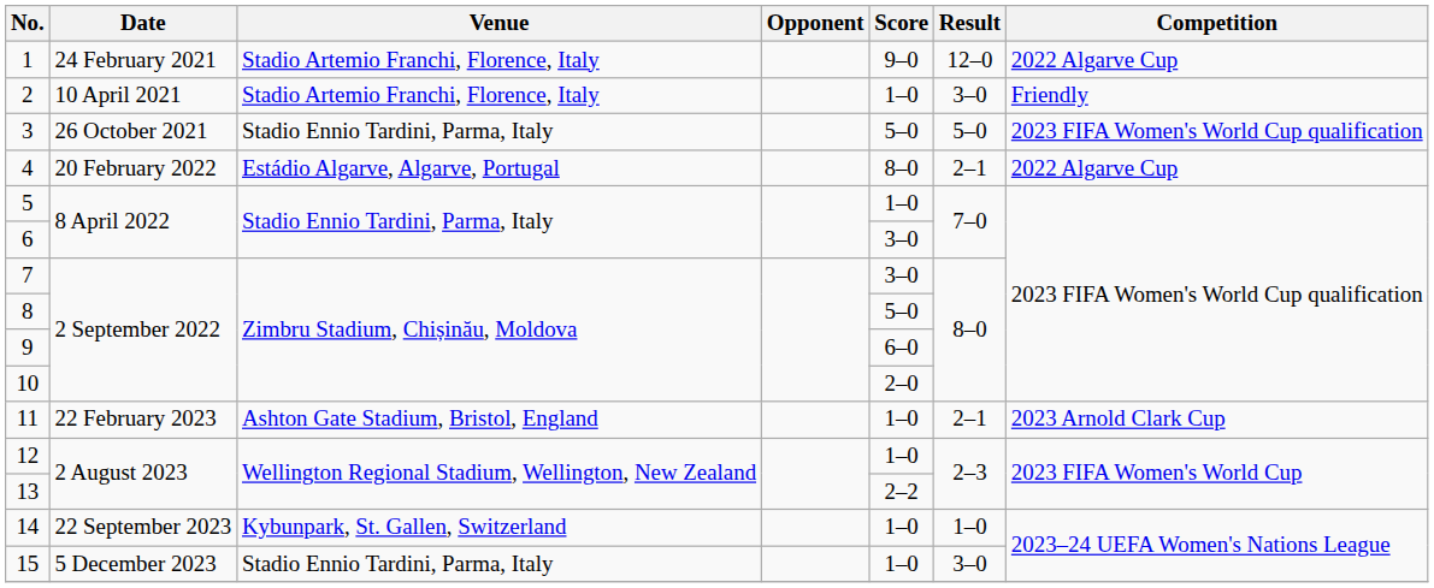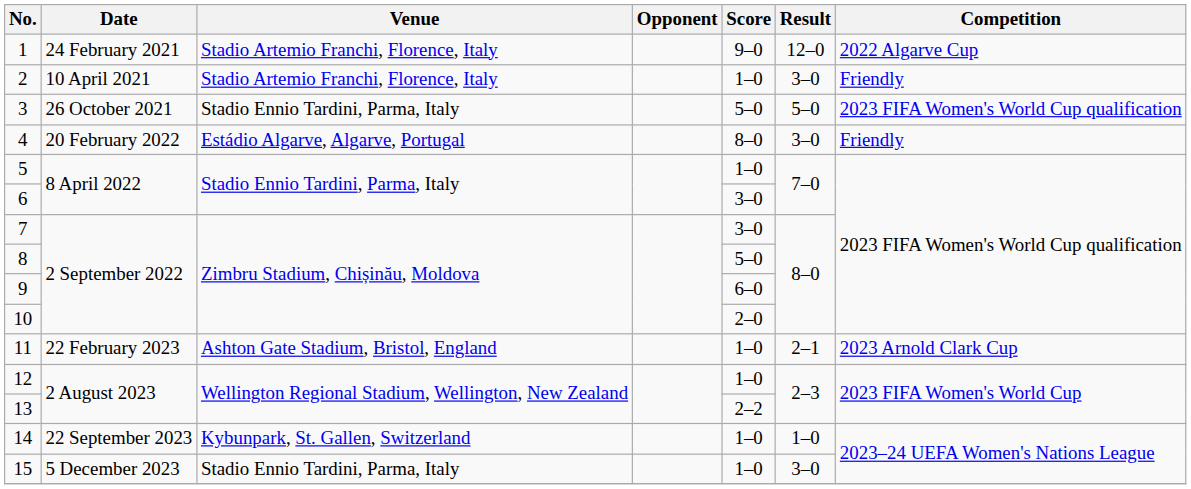 <table class="wikitable">
 <tr>
 <th scope="col">No.</th>
 <th scope="col">Date</th>
 <th scope="col">Venue</th>
 <th scope="col">Opponent</th>
 <th scope="col">Score</th>
 <th scope="col">Result</th>
 <th scope="col">Competition</th>
 </tr>
 <tr>
 <td align="center">1</td>
 <td>24 February 2021</td>
 <td><a href='#'>Stadio Artemio Franchi</a>, <a href='#'>Florence</a>, <a href='#'>Italy</a></td>
 <td></td>
 <td align="center">9–0</td>
 <td align="center">12–0</td>
 <td><a href='#'>2022 Algarve Cup</a></td>
 </tr>
 <tr>
 <td align="center">2</td>
 <td>10 April 2021</td>
 <td><a href='#'>Stadio Artemio Franchi</a>, <a href='#'>Florence</a>, <a href='#'>Italy</a></td>
 <td></td>
 <td align="center">1–0</td>
 <td align="center">3–0</td>
 <td><a href='#'>Friendly</a></td>
 </tr>
 <tr>
 <td align="center">3</td>
 <td>26 October 2021</td>
 <td>Stadio Ennio Tardini, Parma, Italy</td>
 <td></td>
 <td align="center">5–0</td>
 <td align="center">5–0</td>
 <td><a href='#'>2023 FIFA Women's World Cup qualification</a></td>
 </tr>
 <tr>
 <td align="center">4</td>
 <td>20 February 2022</td>
 <td><a href='#'>Estádio Algarve</a>, <a href='#'>Algarve</a>, <a href='#'>Portugal</a></td>
 <td></td>
 <td align="center">8–0</td>
-<td align="center">2–1</td>
-<td><a href='#'>2022 Algarve Cup</a></td>
+<td align="center">3–0</td>
+<td><a href='#'>Friendly</a></td>
 </tr>
 <tr>
 <td align="center">5</td>
 <td rowspan="2">8 April 2022</td>
 <td rowspan="2"><a href='#'>Stadio Ennio Tardini</a>, <a href='#'>Parma</a>, Italy</td>
 <td rowspan="2"></td>
 <td align="center">1–0</td>
 <td rowspan="2" align="center">7–0</td>
 <td rowspan="6">2023 FIFA Women's World Cup qualification</td>
 </tr>
 <tr>
 <td align="center">6</td>
 <td align="center">3–0</td>
 </tr>
 <tr>
 <td align="center">7</td>
 <td rowspan="4">2 September 2022</td>
 <td rowspan="4"><a href='#'>Zimbru Stadium</a>, <a href='#'>Chișinău</a>, <a href='#'>Moldova</a></td>
 <td rowspan="4"></td>
 <td align="center">3–0</td>
 <td rowspan="4" align="center">8–0</td>
 </tr>
 <tr>
 <td align="center">8</td>
 <td align="center">5–0</td>
 </tr>
 <tr>
 <td align="center">9</td>
 <td align="center">6–0</td>
 </tr>
 <tr>
 <td align="center">10</td>
 <td align="center">2–0</td>
 </tr>
 <tr>
 <td align="center">11</td>
 <td>22 February 2023</td>
 <td><a href='#'>Ashton Gate Stadium</a>, <a href='#'>Bristol</a>, <a href='#'>England</a></td>
 <td></td>
 <td align="center">1–0</td>
 <td align="center">2–1</td>
 <td><a href='#'>2023 Arnold Clark Cup</a></td>
 </tr>
 <tr>
 <td align="center">12</td>
 <td rowspan="2">2 August 2023</td>
 <td rowspan="2"><a href='#'>Wellington Regional Stadium</a>, <a href='#'>Wellington</a>, <a href='#'>New Zealand</a></td>
 <td rowspan="2"></td>
 <td align="center">1–0</td>
 <td rowspan="2" align="center">2–3</td>
 <td rowspan="2"><a href='#'>2023 FIFA Women's World Cup</a></td>
 </tr>
 <tr>
 <td align="center">13</td>
 <td align="center">2–2</td>
 </tr>
 <tr>
 <td align="center">14</td>
 <td>22 September 2023</td>
 <td><a href='#'>Kybunpark</a>, <a href='#'>St. Gallen</a>, <a href='#'>Switzerland</a></td>
 <td></td>
 <td align="center">1–0</td>
 <td align="center">1–0</td>
 <td rowspan=2><a href='#'>2023–24 UEFA Women's Nations League</a></td>
 </tr>
 <tr>
 <td align=center>15</td>
 <td>5 December 2023</td>
 <td>Stadio Ennio Tardini, Parma, Italy</td>
 <td></td>
 <td align="center">1–0</td>
 <td align="center">3–0</td>
 </tr>
 <tr>
 </tr>
 </table>
